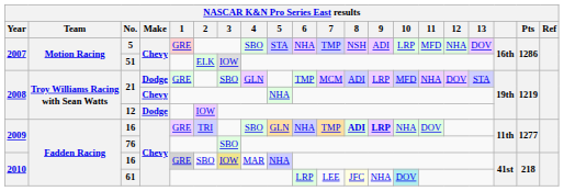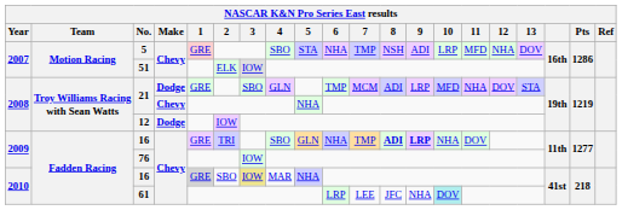 <table class="wikitable" style="text-align:center; font-size:75%">
 <tr>
 <th colspan=20><a href='#'>NASCAR K&N Pro Series East</a> results</th>
 </tr>
 <tr>
 <th>Year</th>
 <th>Team</th>
 <th>No.</th>
 <th>Make</th>
 <th>1</th>
 <th>2</th>
 <th>3</th>
 <th>4</th>
 <th>5</th>
 <th>6</th>
 <th>7</th>
 <th>8</th>
 <th>9</th>
 <th>10</th>
 <th>11</th>
 <th>12</th>
 <th>13</th>
 <th></th>
 <th>Pts</th>
 <th>Ref</th>
 </tr>
 <tr>
 <th rowspan=2><a href='#'>2007</a></th>
 <th rowspan=2><a href='#'>Motion Racing</a></th>
 <th>5</th>
 <th rowspan=2><a href='#'>Chevy</a></th>
 <td style="background:#FFCFCF;"><a href='#'>GRE</a><br></td>
 <td colspan=2></td>
 <td style="background:#DFFFDF;"><a href='#'>SBO</a><br></td>
 <td style="background:#CFCFFF;"><a href='#'>STA</a><br></td>
 <td style="background:#EFCFFF;"><a href='#'>NHA</a><br></td>
 <td style="background:#CFCFFF;"><a href='#'>TMP</a><br></td>
 <td style="background:#EFCFFF;"><a href='#'>NSH</a><br></td>
 <td style="background:#EFCFFF;"><a href='#'>ADI</a><br></td>
 <td style="background:#DFFFDF;"><a href='#'>LRP</a><br></td>
 <td style="background:#DFFFDF;"><a href='#'>MFD</a><br></td>
 <td style="background:#DFFFDF;"><a href='#'>NHA</a><br></td>
 <td style="background:#EFCFFF;"><a href='#'>DOV</a><br></td>
 <th rowspan=2>16th</th>
 <th rowspan=2>1286</th>
 <th rowspan=2></th>
 </tr>
 <tr>
 <th>51</th>
 <td></td>
 <td style="background:#DFFFDF;"><a href='#'>ELK</a><br></td>
 <td style="background:#DFDFDF;"><a href='#'>IOW</a><br></td>
 <td colspan=10></td>
 </tr>
 <tr>
 <th rowspan=3><a href='#'>2008</a></th>
 <th rowspan=3><a href='#'>Troy Williams Racing</a> <br> with Sean Watts</th>
 <th rowspan=2>21</th>
 <th><a href='#'>Dodge</a></th>
 <td style="background:#DFFFDF;"><a href='#'>GRE</a><br></td>
 <td></td>
 <td style="background:#DFFFDF;"><a href='#'>SBO</a><br></td>
 <td style="background:#EFCFFF;"><a href='#'>GLN</a><br></td>
 <td></td>
 <td style="background:#DFFFDF;"><a href='#'>TMP</a><br></td>
 <td style="background:#EFCFFF;"><a href='#'>MCM</a><br></td>
 <td style="background:#CFCFFF;"><a href='#'>ADI</a><br></td>
 <td style="background:#EFCFFF;"><a href='#'>LRP</a><br></td>
 <td style="background:#CFCFFF;"><a href='#'>MFD</a><br></td>
 <td style="background:#EFCFFF;"><a href='#'>NHA</a><br></td>
 <td style="background:#EFCFFF;"><a href='#'>DOV</a><br></td>
 <td style="background:#CFCFFF;"><a href='#'>STA</a><br></td>
 <th rowspan=3>19th</th>
 <th rowspan=3>1219</th>
 <th rowspan=3></th>
 </tr>
 <tr>
 <th><a href='#'>Chevy</a></th>
 <td colspan=4></td>
 <td style="background:#DFFFDF;"><a href='#'>NHA</a><br></td>
 <td colspan=8></td>
 </tr>
 <tr>
 <th>12</th>
 <th><a href='#'>Dodge</a></th>
 <td></td>
 <td style="background:#EFCFFF;"><a href='#'>IOW</a><br></td>
 <td colspan=11></td>
 </tr>
 <tr>
 <th rowspan=2><a href='#'>2009</a></th>
 <th rowspan=4><a href='#'>Fadden Racing</a></th>
 <th>16</th>
 <th rowspan=4><a href='#'>Chevy</a></th>
 <td style="background:#EFCFFF;"><a href='#'>GRE</a><br></td>
 <td style="background:#CFCFFF;"><a href='#'>TRI</a><br></td>
 <td></td>
 <td style="background:#DFFFDF;"><a href='#'>SBO</a><br></td>
 <td style="background:#FFDF9F;"><a href='#'>GLN</a><br></td>
 <td style="background:#CFCFFF;"><a href='#'>NHA</a><br></td>
 <td style="background:#FFDF9F;"><a href='#'>TMP</a><br></td>
 <td style="background:#DFFFDF;"><strong><a href='#'>ADI</a><br></strong></td>
 <td style="background:#EFCFFF;"><strong><a href='#'>LRP</a><br></strong></td>
 <td style="background:#DFFFDF;"><a href='#'>NHA</a><br></td>
 <td style="background:#DFFFDF;"><a href='#'>DOV</a><br></td>
 <td colspan=2></td>
 <th rowspan=2>11th</th>
 <th rowspan=2>1277</th>
 <th rowspan=2></th>
 </tr>
 <tr>
 <th>76</th>
 <td colspan=2></td>
-<td style="background:#DFFFDF;"><a href='#'>SBO</a><br></td>
+<td style="background:#DFFFDF;"><a href='#'>IOW</a><br></td>
 <td colspan=10></td>
 </tr>
 <tr>
 <th rowspan=2><a href='#'>2010</a></th>
 <th>16</th>
 <td style="background: lightgrey;"><a href='#'>GRE</a></td>
 <td><a href='#'>SBO</a></td>
 <td style="background: khaki;"><a href='#'>IOW</a></td>
 <td><a href='#'>MAR</a></td>
 <td style="background:#CFCFFF;"><a href='#'>NHA</a><br></td>
 <td colspan=8></td>
 <th rowspan=2>41st</th>
 <th rowspan=2>218</th>
 <th rowspan=2></th>
 </tr>
 <tr>
 <th>61</th>
 <td colspan=5></td>
 <td style="background:#DFFFDF;"><a href='#'>LRP</a><br></td>
 <td><a href='#'>LEE</a></td>
-<td style="background: lightyellow;"><a href='#'>JFC</a></td>
+<td><a href='#'>JFC</a></td>
 <td><a href='#'>NHA</a></td>
 <td style="background: paleturquoise;"><a href='#'>DOV</a></td>
 <td colspan=3></td>
 </tr>
 </table>
